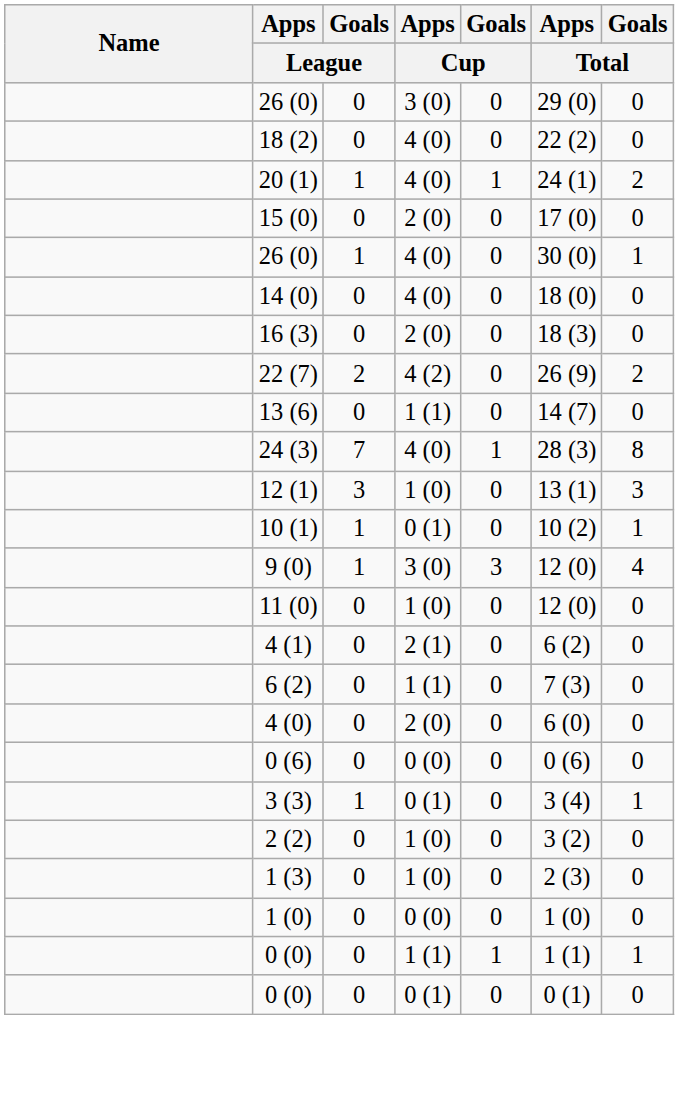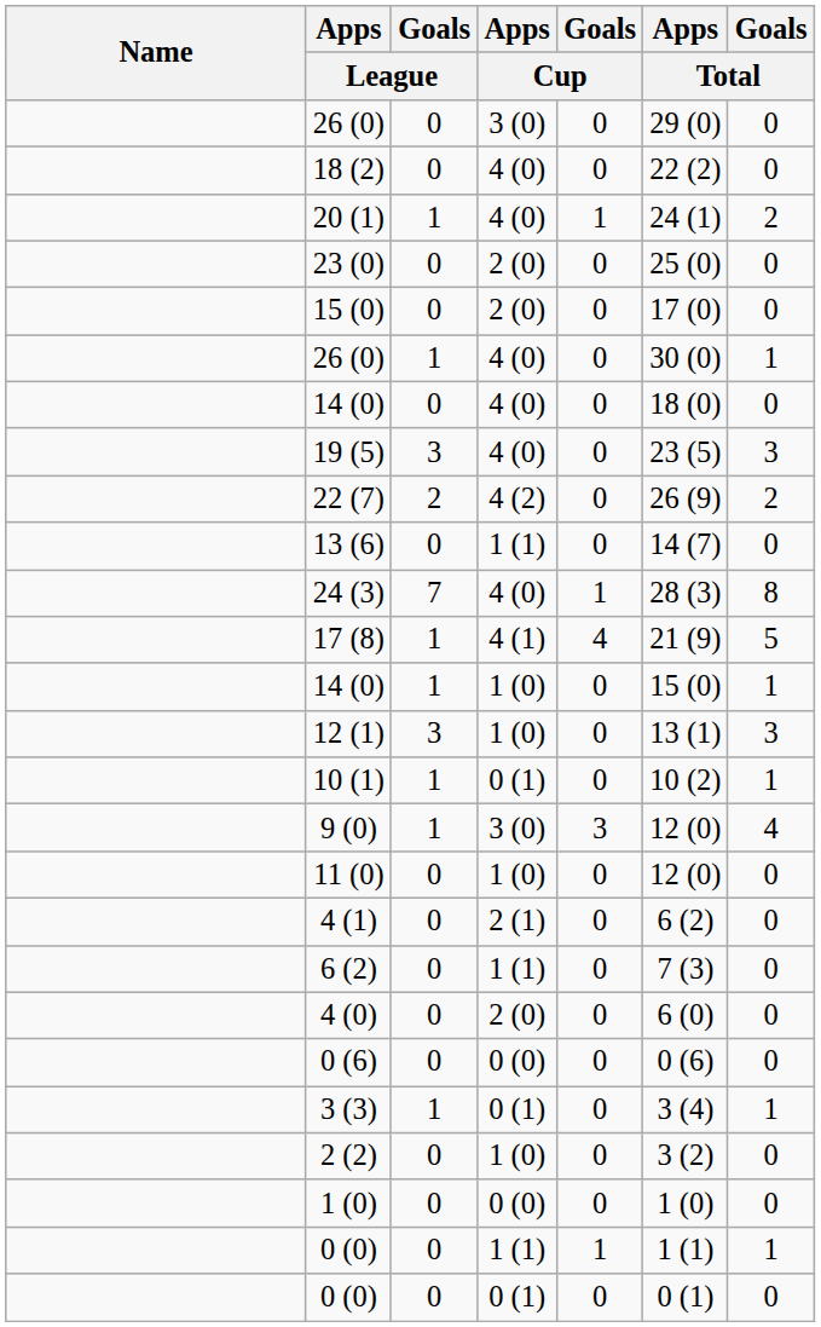 <table class="wikitable sortable" style="text-align:center">
 <tr>
 <th rowspan="2" width="155">Name</th>
 <th>Apps</th>
 <th>Goals</th>
 <th>Apps</th>
 <th>Goals</th>
 <th>Apps</th>
 <th>Goals</th>
 </tr>
 <tr class="unsortable">
 <th colspan="2" width="55">League</th>
 <th colspan="2" width="55">Cup</th>
 <th colspan="2" width="55">Total</th>
 </tr>
 <tr>
 <td align="left"> </td>
 <td>26 (0)</td>
 <td>0</td>
 <td>3 (0)</td>
 <td>0</td>
 <td>29 (0)</td>
 <td>0</td>
 </tr>
 <tr>
 <td align="left"> </td>
 <td>18 (2)</td>
 <td>0</td>
 <td>4 (0)</td>
 <td>0</td>
 <td>22 (2)</td>
 <td>0</td>
 </tr>
 <tr>
 <td align="left"> </td>
 <td>20 (1)</td>
 <td>1</td>
 <td>4 (0)</td>
 <td>1</td>
 <td>24 (1)</td>
 <td>2</td>
 </tr>
 <tr>
 <td align="left"> </td>
+<td>23 (0)</td>
+<td>0</td>
+<td>2 (0)</td>
+<td>0</td>
+<td>25 (0)</td>
+<td>0</td>
+</tr>
+<tr>
+<td align="left"> </td>
 <td>15 (0)</td>
 <td>0</td>
 <td>2 (0)</td>
 <td>0</td>
 <td>17 (0)</td>
 <td>0</td>
 </tr>
 <tr>
 <td align="left"> </td>
 <td>26 (0)</td>
 <td>1</td>
 <td>4 (0)</td>
 <td>0</td>
 <td>30 (0)</td>
 <td>1</td>
 </tr>
 <tr>
 <td align="left"> </td>
 <td>14 (0)</td>
 <td>0</td>
 <td>4 (0)</td>
 <td>0</td>
 <td>18 (0)</td>
 <td>0</td>
 </tr>
 <tr>
 <td align="left"> </td>
-<td>16 (3)</td>
+<td>19 (5)</td>
+<td>3</td>
+<td>4 (0)</td>
 <td>0</td>
-<td>2 (0)</td>
-<td>0</td>
-<td>18 (3)</td>
-<td>0</td>
+<td>23 (5)</td>
+<td>3</td>
 </tr>
 <tr>
 <td align="left"> </td>
 <td>22 (7)</td>
 <td>2</td>
 <td>4 (2)</td>
 <td>0</td>
 <td>26 (9)</td>
 <td>2</td>
 </tr>
 <tr>
 <td align="left"> </td>
 <td>13 (6)</td>
 <td>0</td>
 <td>1 (1)</td>
 <td>0</td>
 <td>14 (7)</td>
 <td>0</td>
 </tr>
 <tr>
 <td align="left"> </td>
 <td>24 (3)</td>
 <td>7</td>
 <td>4 (0)</td>
 <td>1</td>
 <td>28 (3)</td>
 <td>8</td>
+</tr>
+<tr>
+<td align="left"> </td>
+<td>17 (8)</td>
+<td>1</td>
+<td>4 (1)</td>
+<td>4</td>
+<td>21 (9)</td>
+<td>5</td>
+</tr>
+<tr>
+<td align="left"> </td>
+<td>14 (0)</td>
+<td>1</td>
+<td>1 (0)</td>
+<td>0</td>
+<td>15 (0)</td>
+<td>1</td>
 </tr>
 <tr>
 <td align="left"> </td>
 <td>12 (1)</td>
 <td>3</td>
 <td>1 (0)</td>
 <td>0</td>
 <td>13 (1)</td>
 <td>3</td>
 </tr>
 <tr>
 <td align="left"> </td>
 <td>10 (1)</td>
 <td>1</td>
 <td>0 (1)</td>
 <td>0</td>
 <td>10 (2)</td>
 <td>1</td>
 </tr>
 <tr>
 <td align="left"> </td>
 <td>9 (0)</td>
 <td>1</td>
 <td>3 (0)</td>
 <td>3</td>
 <td>12 (0)</td>
 <td>4</td>
 </tr>
 <tr>
 <td align="left"> </td>
 <td>11 (0)</td>
 <td>0</td>
 <td>1 (0)</td>
 <td>0</td>
 <td>12 (0)</td>
 <td>0</td>
 </tr>
 <tr>
 <td align="left"> </td>
 <td>4 (1)</td>
 <td>0</td>
 <td>2 (1)</td>
 <td>0</td>
 <td>6 (2)</td>
 <td>0</td>
 </tr>
 <tr>
 <td align="left"> </td>
 <td>6 (2)</td>
 <td>0</td>
 <td>1 (1)</td>
 <td>0</td>
 <td>7 (3)</td>
 <td>0</td>
 </tr>
 <tr>
 <td align="left"> </td>
 <td>4 (0)</td>
 <td>0</td>
 <td>2 (0)</td>
 <td>0</td>
 <td>6 (0)</td>
 <td>0</td>
 </tr>
 <tr>
 <td align="left"> </td>
 <td>0 (6)</td>
 <td>0</td>
 <td>0 (0)</td>
 <td>0</td>
 <td>0 (6)</td>
 <td>0</td>
 </tr>
 <tr>
 <td align="left"> </td>
 <td>3 (3)</td>
 <td>1</td>
 <td>0 (1)</td>
 <td>0</td>
 <td>3 (4)</td>
 <td>1</td>
 </tr>
 <tr>
 <td align="left"> </td>
 <td>2 (2)</td>
 <td>0</td>
 <td>1 (0)</td>
 <td>0</td>
 <td>3 (2)</td>
 <td>0</td>
 </tr>
 <tr>
 <td align="left"> </td>
-<td>1 (3)</td>
-<td>0</td>
-<td>1 (0)</td>
-<td>0</td>
-<td>2 (3)</td>
-<td>0</td>
-</tr>
-<tr>
-<td align="left"> </td>
 <td>1 (0)</td>
 <td>0</td>
 <td>0 (0)</td>
 <td>0</td>
 <td>1 (0)</td>
 <td>0</td>
 </tr>
 <tr>
 <td align="left"> </td>
 <td>0 (0)</td>
 <td>0</td>
 <td>1 (1)</td>
 <td>1</td>
 <td>1 (1)</td>
 <td>1</td>
 </tr>
 <tr>
 <td align="left"> </td>
 <td>0 (0)</td>
 <td>0</td>
 <td>0 (1)</td>
 <td>0</td>
 <td>0 (1)</td>
 <td>0</td>
 </tr>
 <tr>
 </tr>
 </table>
